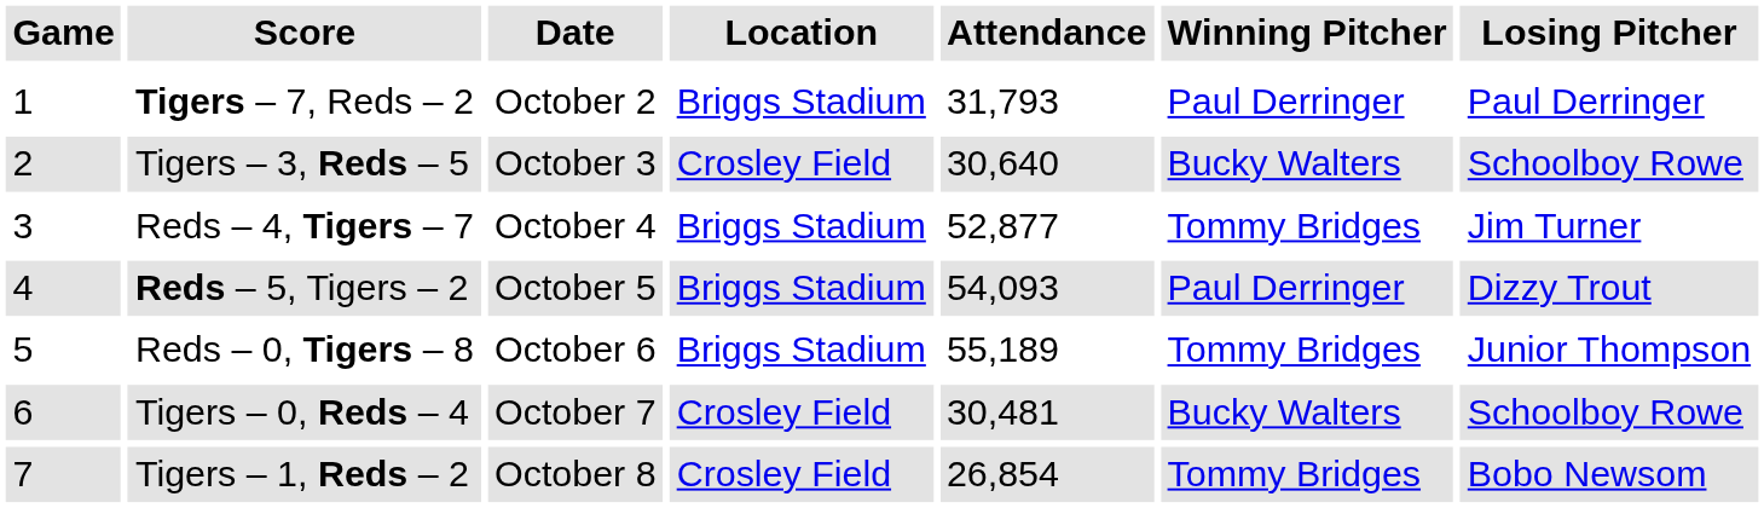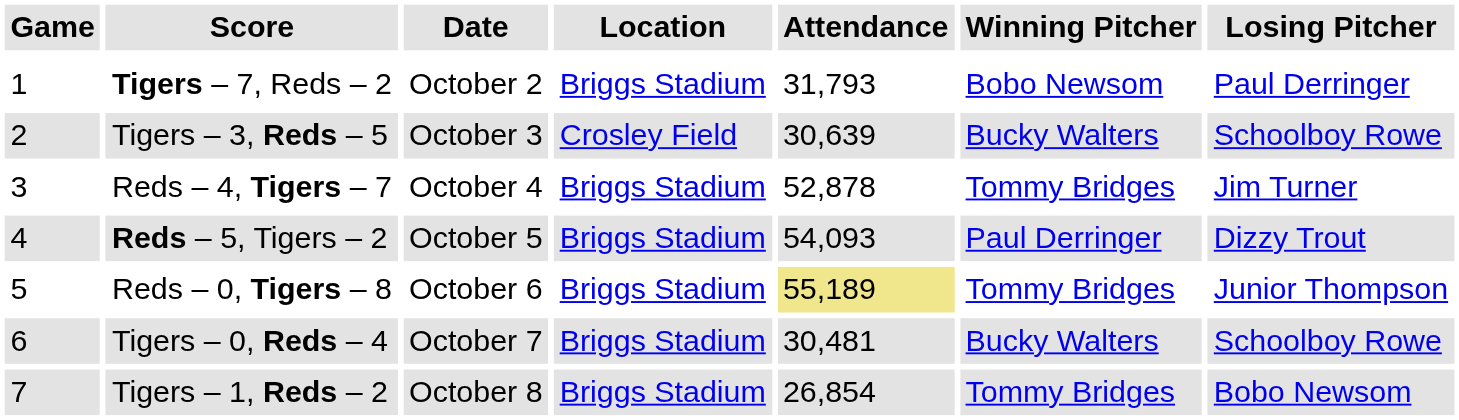 <table border="0" cellspacing="3" cellpadding="3">
 <tr style="background: #e3e3e3;">
 <th>Game</th>
 <th>Score</th>
 <th>Date</th>
 <th>Location</th>
 <th>Attendance</th>
 <th>Winning Pitcher</th>
 <th>Losing Pitcher</th>
 </tr>
 <tr style="background: #e3e3e3;">
 </tr>
 <tr>
 <td>1</td>
 <td><strong>Tigers</strong> – 7, Reds – 2</td>
 <td>October 2</td>
 <td><a href='#'>Briggs Stadium</a></td>
 <td>31,793</td>
-<td><a href='#'>Paul Derringer</a></td>
+<td><a href='#'>Bobo Newsom</a></td>
 <td><a href='#'>Paul Derringer</a></td>
 </tr>
 <tr style="background: #e3e3e3;">
 <td>2</td>
 <td>Tigers – 3, <strong>Reds</strong> – 5</td>
 <td>October 3</td>
 <td><a href='#'>Crosley Field</a></td>
-<td>30,640</td>
+<td>30,639</td>
 <td><a href='#'>Bucky Walters</a></td>
 <td><a href='#'>Schoolboy Rowe</a></td>
 </tr>
 <tr>
 <td>3</td>
 <td>Reds – 4, <strong>Tigers</strong> – 7</td>
 <td>October 4</td>
 <td><a href='#'>Briggs Stadium</a></td>
-<td>52,877</td>
+<td>52,878</td>
 <td><a href='#'>Tommy Bridges</a></td>
 <td><a href='#'>Jim Turner</a></td>
 </tr>
 <tr style="background: #e3e3e3;">
 <td>4</td>
 <td><strong>Reds</strong> – 5, Tigers – 2</td>
 <td>October 5</td>
 <td><a href='#'>Briggs Stadium</a></td>
 <td>54,093</td>
 <td><a href='#'>Paul Derringer</a></td>
 <td><a href='#'>Dizzy Trout</a></td>
 </tr>
 <tr>
 <td>5</td>
 <td>Reds – 0, <strong>Tigers</strong> – 8</td>
 <td>October 6</td>
 <td><a href='#'>Briggs Stadium</a></td>
-<td>55,189</td>
+<td style="background: khaki;">55,189</td>
 <td><a href='#'>Tommy Bridges</a></td>
 <td><a href='#'>Junior Thompson</a></td>
 </tr>
 <tr style="background: #e3e3e3;">
 <td>6</td>
 <td>Tigers – 0, <strong>Reds</strong> – 4</td>
 <td>October 7</td>
-<td><a href='#'>Crosley Field</a></td>
+<td><a href='#'>Briggs Stadium</a></td>
 <td>30,481</td>
 <td><a href='#'>Bucky Walters</a></td>
 <td><a href='#'>Schoolboy Rowe</a></td>
 </tr>
 <tr style="background: #e3e3e3;">
 <td>7</td>
 <td>Tigers – 1, <strong>Reds</strong> – 2</td>
 <td>October 8</td>
-<td><a href='#'>Crosley Field</a></td>
+<td><a href='#'>Briggs Stadium</a></td>
 <td>26,854</td>
 <td><a href='#'>Tommy Bridges</a></td>
 <td><a href='#'>Bobo Newsom</a></td>
 </tr>
 </table>
